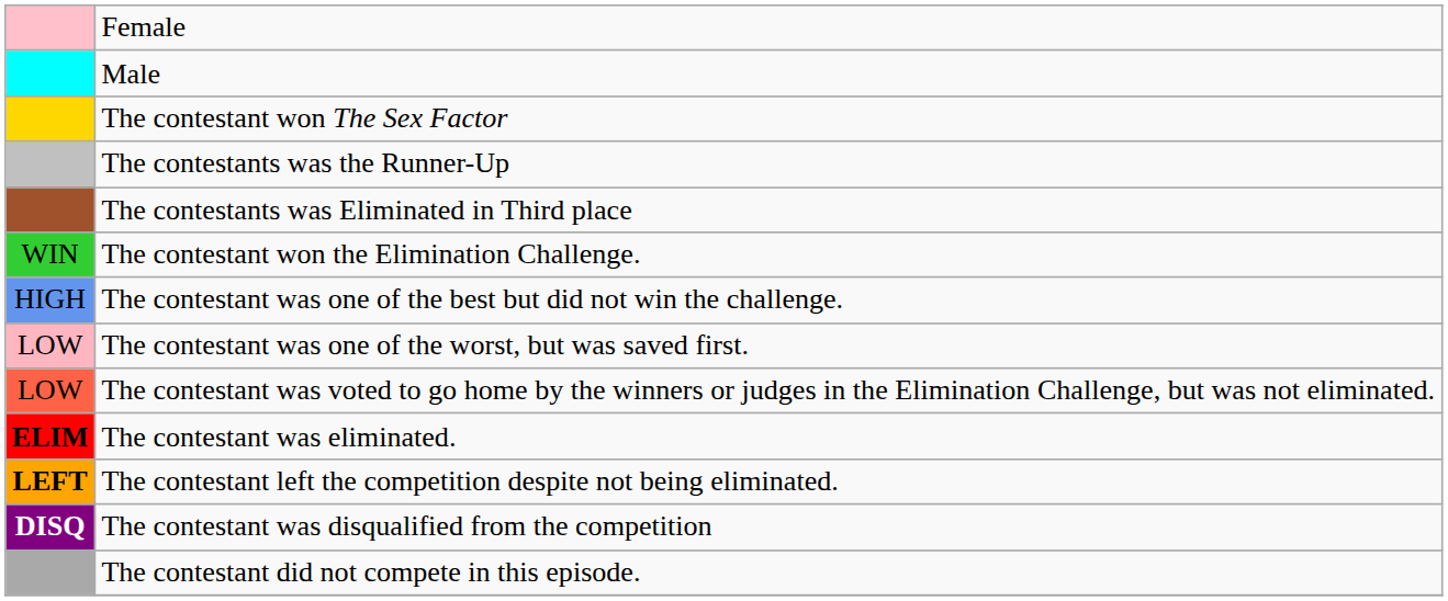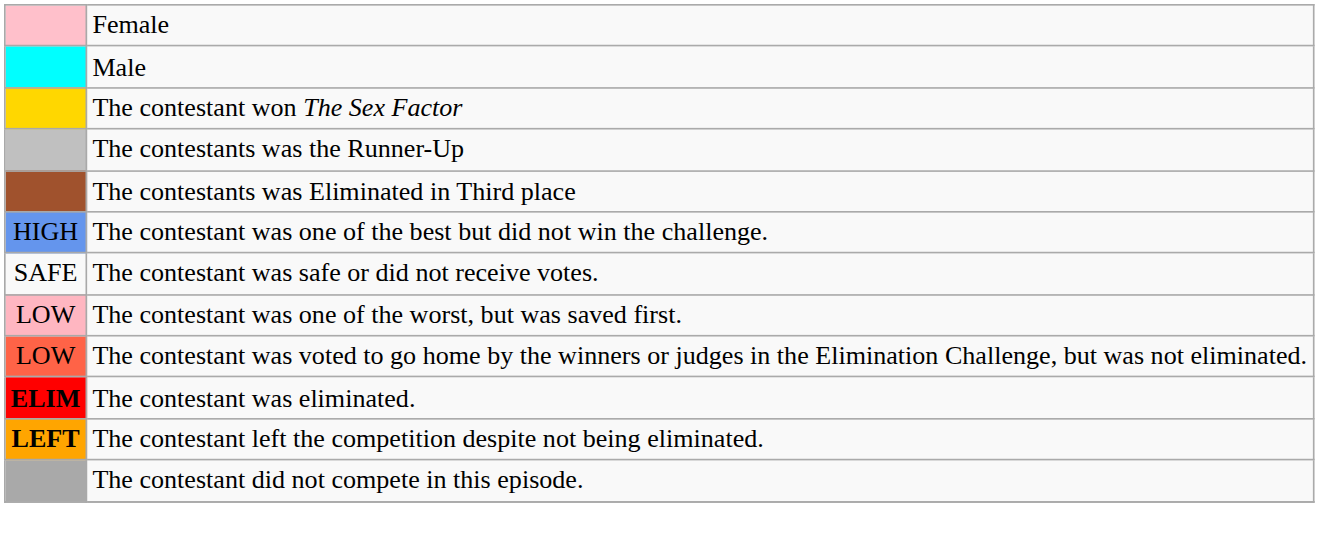 <table class="wikitable">
 <tr>
 <td style="border:1px solid darkgray; text-align:center; background:pink;"></td>
 <td>Female</td>
 </tr>
 <tr>
 <td style="border:1px solid darkgray; text-align:center; background:cyan;"></td>
 <td>Male</td>
 </tr>
 <tr>
 <td style="border:1px solid darkgray; text-align:center; background:gold;"></td>
 <td>The contestant won <em>The Sex Factor</em></td>
 </tr>
 <tr>
 <td style="border:1px solid darkgray; text-align:center; background:silver;"></td>
 <td>The contestants was the Runner-Up</td>
 </tr>
 <tr>
 <td style="border:1px solid darkgray; text-align:center; background:sienna;"></td>
 <td>The contestants was Eliminated in Third place</td>
 </tr>
 <tr>
-<td style="border:1px solid darkgray; text-align:center; background:limegreen;">WIN</td>
-<td>The contestant won the Elimination Challenge.</td>
+<td style="border:1px solid darkgray; text-align:center; background:cornflowerblue;">HIGH</td>
+<td>The contestant was one of the best but did not win the challenge.</td>
 </tr>
 <tr>
-<td style="border:1px solid darkgray; text-align:center; background:cornflowerblue;">HIGH</td>
-<td>The contestant was one of the best but did not win the challenge.</td>
+<td style="border:1px solid darkgray; text-align:center; ">SAFE</td>
+<td>The contestant was safe or did not receive votes.</td>
 </tr>
 <tr>
 <td style="border:1px solid darkgray; text-align:center; background:lightpink;">LOW</td>
 <td>The contestant was one of the worst, but was saved first.</td>
 </tr>
 <tr>
 <td style="border:1px solid darkgray; text-align:center; background:tomato;">LOW</td>
 <td>The contestant was voted to go home by the winners or judges in the Elimination Challenge, but was not eliminated.</td>
 </tr>
 <tr>
 <td style="border:1px solid darkgray; text-align:center; background:red;"><strong>ELIM</strong></td>
 <td>The contestant was eliminated.</td>
 </tr>
 <tr>
 <td style="border:1px solid darkgray; text-align:center; background:orange;"><strong>LEFT</strong></td>
 <td>The contestant left the competition despite not being eliminated.</td>
 </tr>
 <tr>
-<td style="border:1px solid darkgray; text-align:center; background:purple;color:white;"><strong>DISQ</strong></td>
-<td>The contestant was disqualified from the competition</td>
-</tr>
-<tr>
 <td style="border:1px solid darkgray; text-align:center; background:darkgray"></td>
 <td>The contestant did not compete in this episode.</td>
 </tr>
 <tr>
 </tr>
 </table>
